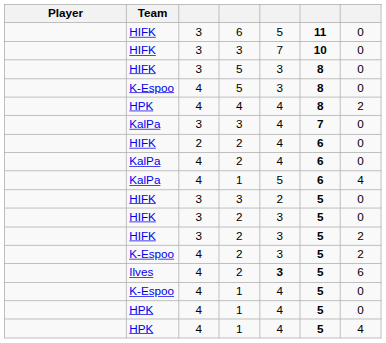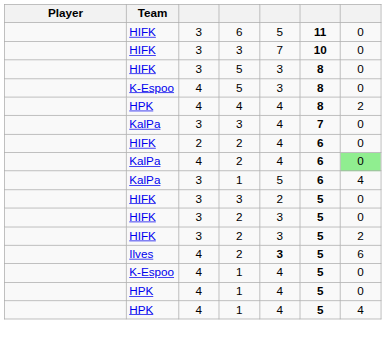 <table class="wikitable sortable" style="text-align: center">
 <tr>
 <th style="width: 10em;">Player</th>
 <th style="width: 4em;">Team</th>
 <th style="width: 3em;"></th>
 <th style="width: 3em;"></th>
 <th style="width: 3em;"></th>
 <th style="width: 3em;"></th>
 <th style="width: 3em;"></th>
 </tr>
 <tr>
 <td align="left"></td>
 <td align="left"><a href='#'>HIFK</a></td>
 <td>3</td>
 <td>6</td>
 <td>5</td>
 <td><strong>11</strong></td>
 <td>0</td>
 </tr>
 <tr>
 <td align="left"></td>
 <td align="left"><a href='#'>HIFK</a></td>
 <td>3</td>
 <td>3</td>
 <td>7</td>
 <td><strong>10</strong></td>
 <td>0</td>
 </tr>
 <tr>
 <td align="left"></td>
 <td align="left"><a href='#'>HIFK</a></td>
 <td>3</td>
 <td>5</td>
 <td>3</td>
 <td><strong>8</strong></td>
 <td>0</td>
 </tr>
 <tr>
 <td align="left"></td>
 <td align="left"><a href='#'>K-Espoo</a></td>
 <td>4</td>
 <td>5</td>
 <td>3</td>
 <td><strong>8</strong></td>
 <td>0</td>
 </tr>
 <tr>
 <td align="left"></td>
 <td align="left"><a href='#'>HPK</a></td>
 <td>4</td>
 <td>4</td>
 <td>4</td>
 <td><strong>8</strong></td>
 <td>2</td>
 </tr>
 <tr>
 <td align="left"></td>
 <td align="left"><a href='#'>KalPa</a></td>
 <td>3</td>
 <td>3</td>
 <td>4</td>
 <td><strong>7</strong></td>
 <td>0</td>
 </tr>
 <tr>
 <td align="left"></td>
 <td align="left"><a href='#'>HIFK</a></td>
 <td>2</td>
 <td>2</td>
 <td>4</td>
 <td><strong>6</strong></td>
 <td>0</td>
 </tr>
 <tr>
 <td align="left"></td>
 <td align="left"><a href='#'>KalPa</a></td>
 <td>4</td>
 <td>2</td>
 <td>4</td>
 <td><strong>6</strong></td>
-<td>0</td>
+<td style="background: lightgreen;">0</td>
 </tr>
 <tr>
 <td align="left"></td>
 <td align="left"><a href='#'>KalPa</a></td>
-<td>4</td>
+<td>3</td>
 <td>1</td>
 <td>5</td>
 <td><strong>6</strong></td>
 <td>4</td>
 </tr>
 <tr>
 <td align="left"></td>
 <td align="left"><a href='#'>HIFK</a></td>
 <td>3</td>
 <td>3</td>
 <td>2</td>
 <td><strong>5</strong></td>
 <td>0</td>
 </tr>
 <tr>
 <td align="left"></td>
 <td align="left"><a href='#'>HIFK</a></td>
 <td>3</td>
 <td>2</td>
 <td>3</td>
 <td><strong>5</strong></td>
 <td>0</td>
 </tr>
 <tr>
 <td align="left"></td>
 <td align="left"><a href='#'>HIFK</a></td>
 <td>3</td>
-<td>2</td>
-<td>3</td>
-<td><strong>5</strong></td>
-<td>2</td>
-</tr>
-<tr>
-<td align="left"></td>
-<td align="left"><a href='#'>K-Espoo</a></td>
-<td>4</td>
 <td>2</td>
 <td>3</td>
 <td><strong>5</strong></td>
 <td>2</td>
 </tr>
 <tr>
 <td align="left"></td>
 <td align="left"><a href='#'>Ilves</a></td>
 <td>4</td>
 <td>2</td>
 <td><strong>3</strong></td>
 <td><strong>5</strong></td>
 <td>6</td>
 </tr>
 <tr>
 <td align="left"></td>
 <td align="left"><a href='#'>K-Espoo</a></td>
 <td>4</td>
 <td>1</td>
 <td>4</td>
 <td><strong>5</strong></td>
 <td>0</td>
 </tr>
 <tr>
 <td align="left"></td>
 <td align="left"><a href='#'>HPK</a></td>
 <td>4</td>
 <td>1</td>
 <td>4</td>
 <td><strong>5</strong></td>
 <td>0</td>
 </tr>
 <tr>
 <td align="left"></td>
 <td align="left"><a href='#'>HPK</a></td>
 <td>4</td>
 <td>1</td>
 <td>4</td>
 <td><strong>5</strong></td>
 <td>4</td>
 </tr>
 </table>
